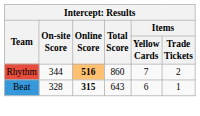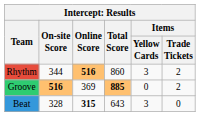 <table class="wikitable sortable" style="text-align:center; font-size: small">
 <tr>
 <th colspan="6">Intercept: Results</th>
 </tr>
 <tr>
 <th rowspan="2">Team</th>
 <th rowspan="2">On-site <br>Score</th>
 <th rowspan="2">Online <br>Score</th>
 <th rowspan="2">Total <br>Score</th>
 <th colspan="2">Items</th>
 </tr>
 <tr>
 <th>Yellow <br>Cards</th>
 <th>Trade <br>Tickets</th>
 </tr>
 <tr>
 <td style="background:#e74c3c">Rhythm</td>
 <td>344</td>
 <td style="background:#FFC06F"><strong>516</strong></td>
 <td>860</td>
-<td>7</td>
+<td>3</td>
+<td>2</td>
+</tr>
+<tr>
+<td style="background:#2ecc71">Groove</td>
+<td style="background:#FFC06F"><strong>516</strong></td>
+<td>369</td>
+<td style="background:#FFC06F"><strong>885</strong></td>
+<td>0</td>
 <td>2</td>
 </tr>
 <tr>
 <td style="background:#3498db">Beat</td>
 <td>328</td>
 <td><strong>315</strong></td>
 <td>643</td>
-<td>6</td>
-<td>1</td>
+<td>3</td>
+<td>0</td>
 </tr>
 </table>
